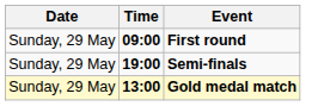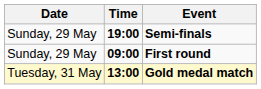 <table class = "wikitable">
 <tr>
 <th>Date</th>
 <th>Time</th>
 <th>Event</th>
 </tr>
 <tr>
 <td>Sunday, 29 May</td>
+<td><strong>19:00</strong></td>
+<td><strong>Semi-finals</strong></td>
+</tr>
+<tr>
+<td>Sunday, 29 May</td>
 <td><strong>09:00</strong></td>
 <td><strong>First round</strong></td>
 </tr>
-<tr>
-<td>Sunday, 29 May</td>
-<td><strong>19:00</strong></td>
-<td><strong>Semi-finals</strong></td>
-</tr>
 <tr style="background-color:lemonchiffon;">
-<td>Sunday, 29 May</td>
+<td>Tuesday, 31 May</td>
 <td><strong>13:00</strong></td>
 <td><strong>Gold medal match</strong></td>
 </tr>
 </table>
